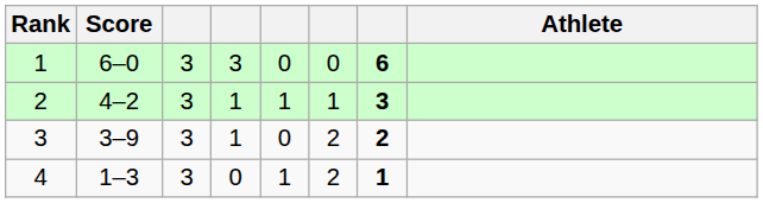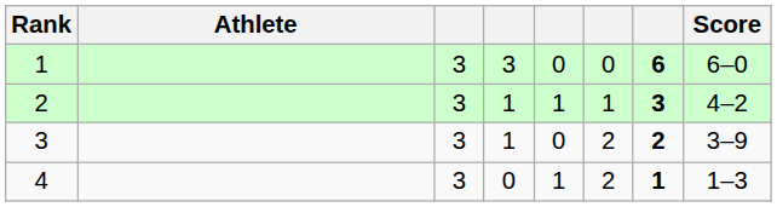 <table class="wikitable" style="text-align: center;">
 <tr>
 <th width=25>Rank</th>
-<th width=50>Score</th>
+<th width=225>Athlete</th>
 <th width=25></th>
 <th width=25></th>
 <th width=25></th>
 <th width=25></th>
 <th width=25></th>
-<th width=225>Athlete</th>
+<th width=50>Score</th>
 </tr>
 <tr bgcolor=ccffcc>
 <td>1</td>
-<td>6–0</td>
+<td align=left></td>
 <td>3</td>
 <td>3</td>
 <td>0</td>
 <td>0</td>
 <td><strong>6</strong></td>
-<td align=left></td>
+<td>6–0</td>
 </tr>
 <tr bgcolor=ccffcc>
 <td>2</td>
-<td>4–2</td>
+<td align=left></td>
 <td>3</td>
 <td>1</td>
 <td>1</td>
 <td>1</td>
 <td><strong>3</strong></td>
-<td align=left></td>
+<td>4–2</td>
 </tr>
 <tr>
 <td>3</td>
-<td>3–9</td>
+<td align=left></td>
 <td>3</td>
 <td>1</td>
 <td>0</td>
 <td>2</td>
 <td><strong>2</strong></td>
-<td align=left></td>
+<td>3–9</td>
 </tr>
 <tr>
 <td>4</td>
-<td>1–3</td>
+<td align=left></td>
 <td>3</td>
 <td>0</td>
 <td>1</td>
 <td>2</td>
 <td><strong>1</strong></td>
-<td align=left></td>
+<td>1–3</td>
 </tr>
 </table>
